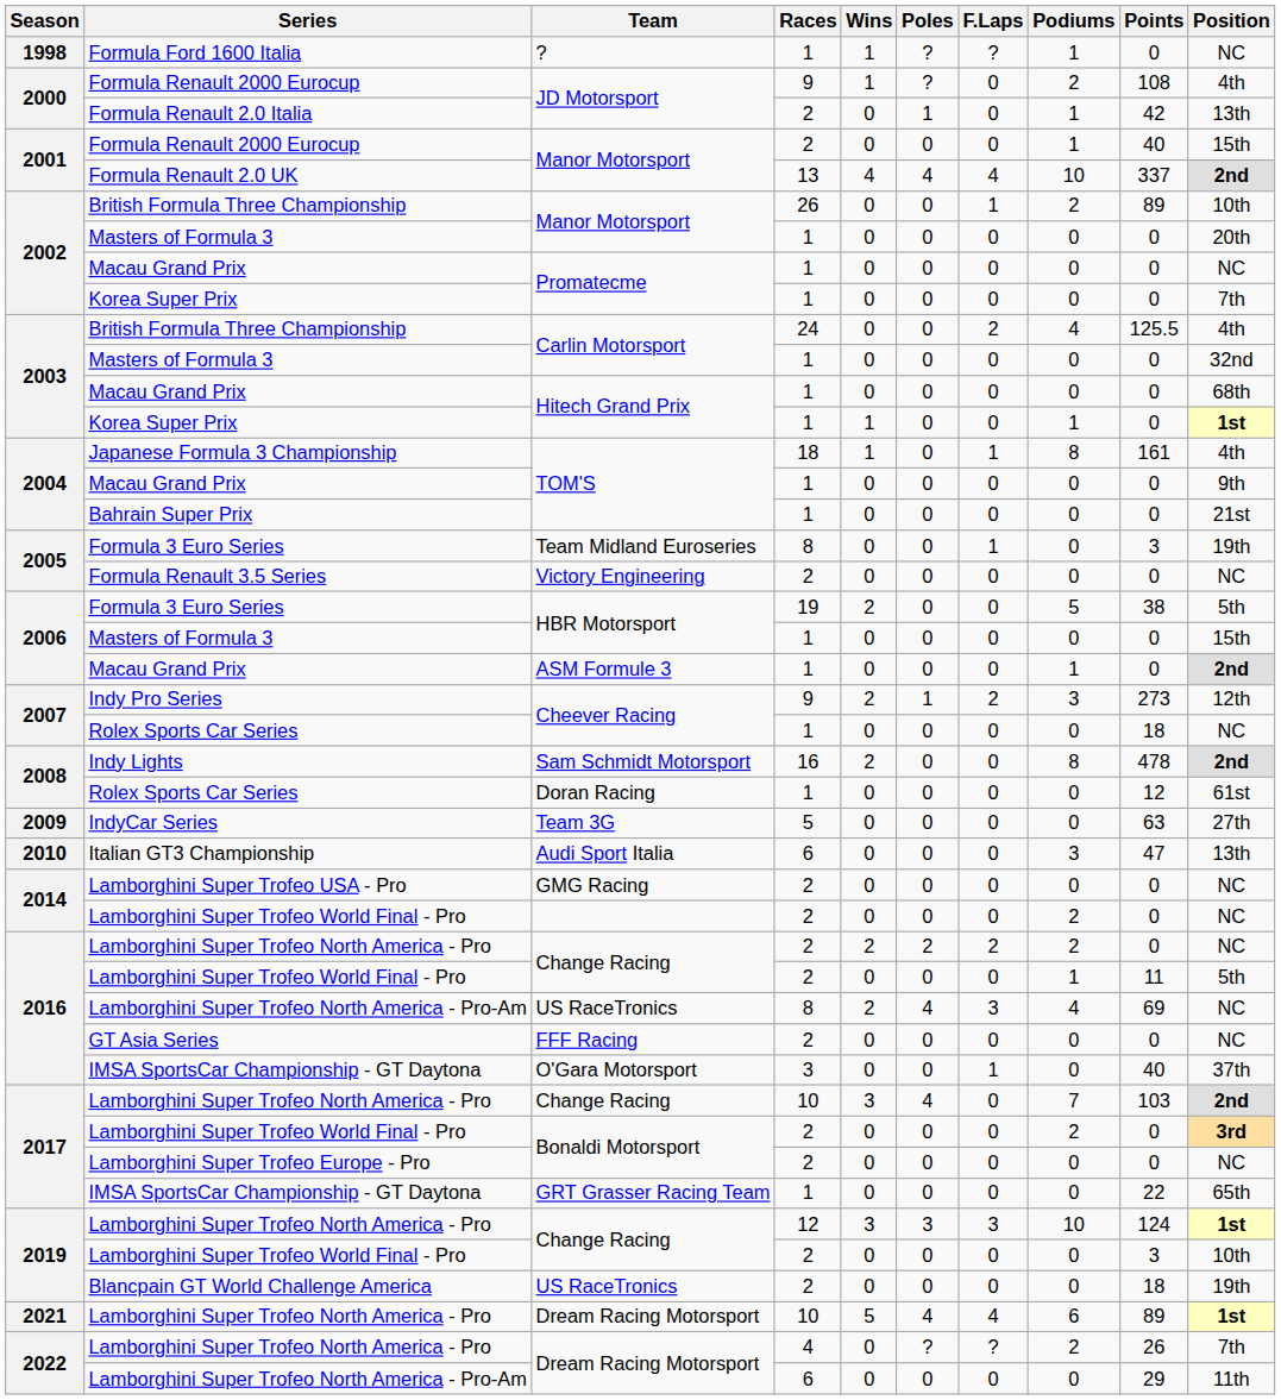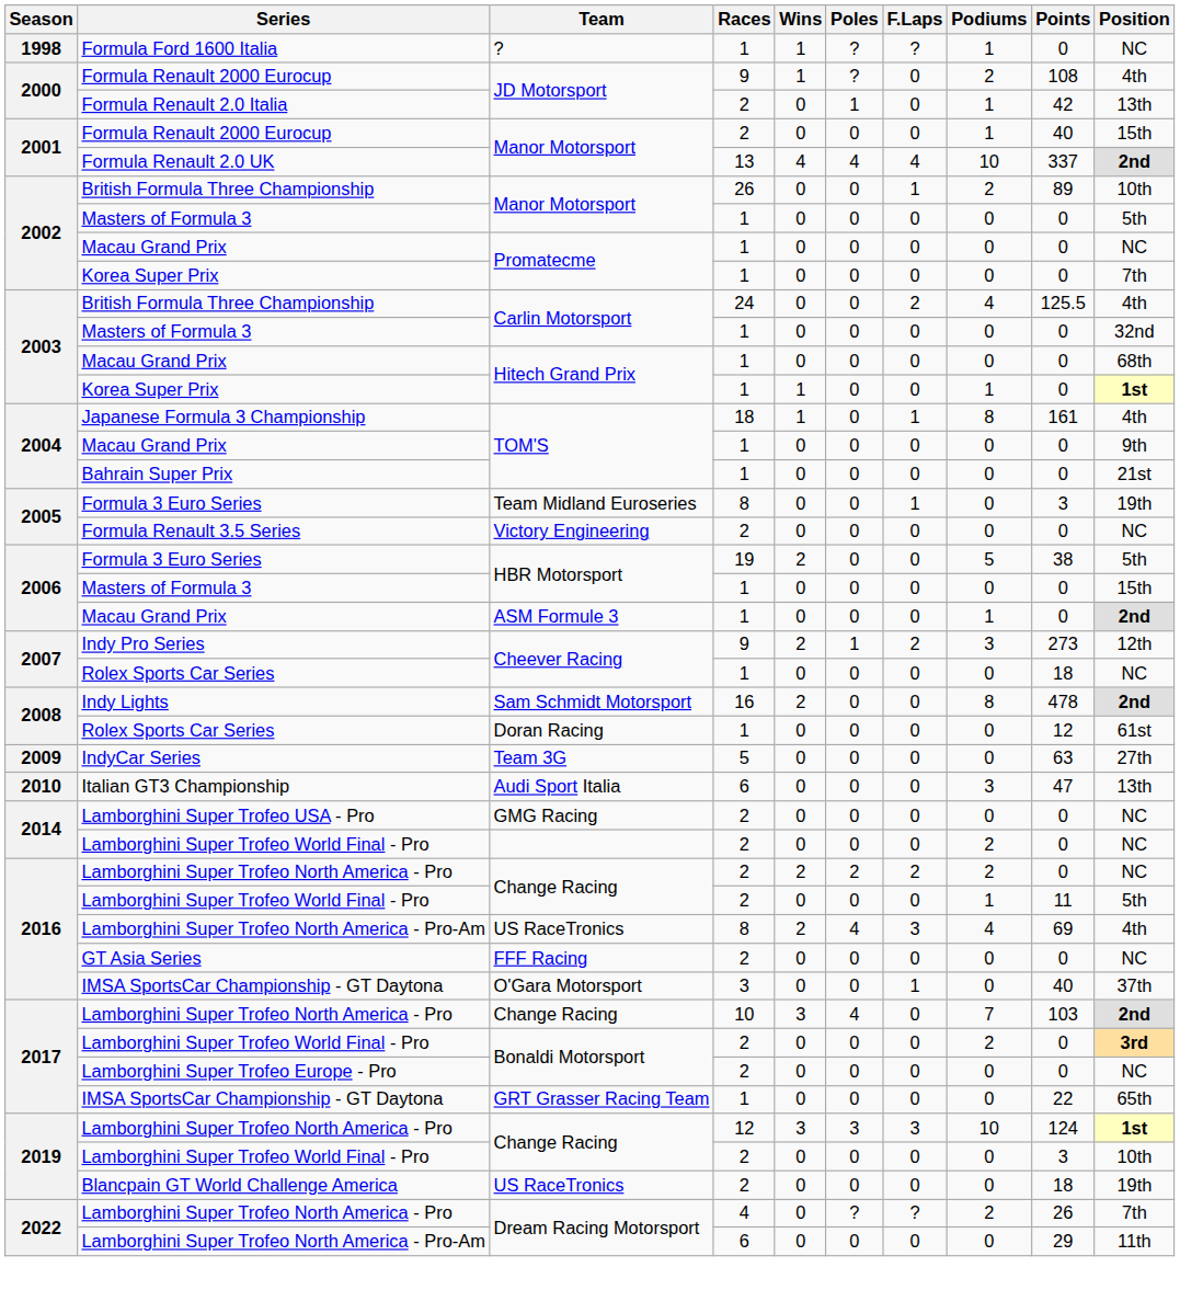 <table class="wikitable" style="font-size: 90%; text-align:center">
 <tr>
 <th>Season</th>
 <th>Series</th>
 <th>Team</th>
 <th>Races</th>
 <th>Wins</th>
 <th>Poles</th>
 <th>F.Laps</th>
 <th>Podiums</th>
 <th>Points</th>
 <th>Position</th>
 </tr>
 <tr>
 <th>1998</th>
 <td align=left><a href='#'>Formula Ford 1600 Italia</a></td>
 <td align=left>?</td>
 <td>1</td>
 <td>1</td>
 <td>?</td>
 <td>?</td>
 <td>1</td>
 <td>0</td>
 <td>NC</td>
 </tr>
 <tr>
 <th rowspan=2>2000</th>
 <td align=left><a href='#'>Formula Renault 2000 Eurocup</a></td>
 <td rowspan=2 align=left><a href='#'>JD Motorsport</a></td>
 <td>9</td>
 <td>1</td>
 <td>?</td>
 <td>0</td>
 <td>2</td>
 <td>108</td>
 <td>4th</td>
 </tr>
 <tr>
 <td align=left><a href='#'>Formula Renault 2.0 Italia</a></td>
 <td>2</td>
 <td>0</td>
 <td>1</td>
 <td>0</td>
 <td>1</td>
 <td>42</td>
 <td>13th</td>
 </tr>
 <tr>
 <th rowspan=2>2001</th>
 <td align=left><a href='#'>Formula Renault 2000 Eurocup</a></td>
 <td rowspan=2 align=left><a href='#'>Manor Motorsport</a></td>
 <td>2</td>
 <td>0</td>
 <td>0</td>
 <td>0</td>
 <td>1</td>
 <td>40</td>
 <td>15th</td>
 </tr>
 <tr>
 <td align=left><a href='#'>Formula Renault 2.0 UK</a></td>
 <td>13</td>
 <td>4</td>
 <td>4</td>
 <td>4</td>
 <td>10</td>
 <td>337</td>
 <td style="background:#DFDFDF;"><strong>2nd</strong></td>
 </tr>
 <tr>
 <th rowspan=4>2002</th>
 <td align=left><a href='#'>British Formula Three Championship</a></td>
 <td rowspan=2 align=left><a href='#'>Manor Motorsport</a></td>
 <td>26</td>
 <td>0</td>
 <td>0</td>
 <td>1</td>
 <td>2</td>
 <td>89</td>
 <td>10th</td>
 </tr>
 <tr>
 <td align=left><a href='#'>Masters of Formula 3</a></td>
 <td>1</td>
 <td>0</td>
 <td>0</td>
 <td>0</td>
 <td>0</td>
 <td>0</td>
-<td>20th</td>
+<td>5th</td>
 </tr>
 <tr>
 <td align=left><a href='#'>Macau Grand Prix</a></td>
 <td rowspan=2 align=left><a href='#'>Promatecme</a></td>
 <td>1</td>
 <td>0</td>
 <td>0</td>
 <td>0</td>
 <td>0</td>
 <td>0</td>
 <td>NC</td>
 </tr>
 <tr>
 <td align=left><a href='#'>Korea Super Prix</a></td>
 <td>1</td>
 <td>0</td>
 <td>0</td>
 <td>0</td>
 <td>0</td>
 <td>0</td>
 <td>7th</td>
 </tr>
 <tr>
 <th rowspan=4>2003</th>
 <td align=left><a href='#'>British Formula Three Championship</a></td>
 <td rowspan=2 align=left><a href='#'>Carlin Motorsport</a></td>
 <td>24</td>
 <td>0</td>
 <td>0</td>
 <td>2</td>
 <td>4</td>
 <td>125.5</td>
 <td>4th</td>
 </tr>
 <tr>
 <td align=left><a href='#'>Masters of Formula 3</a></td>
 <td>1</td>
 <td>0</td>
 <td>0</td>
 <td>0</td>
 <td>0</td>
 <td>0</td>
 <td>32nd</td>
 </tr>
 <tr>
 <td align=left><a href='#'>Macau Grand Prix</a></td>
 <td rowspan=2 align=left><a href='#'>Hitech Grand Prix</a></td>
 <td>1</td>
 <td>0</td>
 <td>0</td>
 <td>0</td>
 <td>0</td>
 <td>0</td>
 <td>68th</td>
 </tr>
 <tr>
 <td align=left><a href='#'>Korea Super Prix</a></td>
 <td>1</td>
 <td>1</td>
 <td>0</td>
 <td>0</td>
 <td>1</td>
 <td>0</td>
 <td style="background:#FFFFBF;"><strong>1st</strong></td>
 </tr>
 <tr>
 <th rowspan=3>2004</th>
 <td align=left><a href='#'>Japanese Formula 3 Championship</a></td>
 <td rowspan=3 align=left><a href='#'>TOM'S</a></td>
 <td>18</td>
 <td>1</td>
 <td>0</td>
 <td>1</td>
 <td>8</td>
 <td>161</td>
 <td>4th</td>
 </tr>
 <tr>
 <td align=left><a href='#'>Macau Grand Prix</a></td>
 <td>1</td>
 <td>0</td>
 <td>0</td>
 <td>0</td>
 <td>0</td>
 <td>0</td>
 <td>9th</td>
 </tr>
 <tr>
 <td align=left><a href='#'>Bahrain Super Prix</a></td>
 <td>1</td>
 <td>0</td>
 <td>0</td>
 <td>0</td>
 <td>0</td>
 <td>0</td>
 <td>21st</td>
 </tr>
 <tr>
 <th rowspan=2>2005</th>
 <td align=left><a href='#'>Formula 3 Euro Series</a></td>
 <td align=left>Team Midland Euroseries</td>
 <td>8</td>
 <td>0</td>
 <td>0</td>
 <td>1</td>
 <td>0</td>
 <td>3</td>
 <td>19th</td>
 </tr>
 <tr>
 <td align=left><a href='#'>Formula Renault 3.5 Series</a></td>
 <td align=left><a href='#'>Victory Engineering</a></td>
 <td>2</td>
 <td>0</td>
 <td>0</td>
 <td>0</td>
 <td>0</td>
 <td>0</td>
 <td>NC</td>
 </tr>
 <tr>
 <th rowspan=3>2006</th>
 <td align=left><a href='#'>Formula 3 Euro Series</a></td>
 <td rowspan=2 align=left>HBR Motorsport</td>
 <td>19</td>
 <td>2</td>
 <td>0</td>
 <td>0</td>
 <td>5</td>
 <td>38</td>
 <td>5th</td>
 </tr>
 <tr>
 <td align=left><a href='#'>Masters of Formula 3</a></td>
 <td>1</td>
 <td>0</td>
 <td>0</td>
 <td>0</td>
 <td>0</td>
 <td>0</td>
 <td>15th</td>
 </tr>
 <tr>
 <td align=left><a href='#'>Macau Grand Prix</a></td>
 <td align=left><a href='#'>ASM Formule 3</a></td>
 <td>1</td>
 <td>0</td>
 <td>0</td>
 <td>0</td>
 <td>1</td>
 <td>0</td>
 <td style="background:#DFDFDF;"><strong>2nd</strong></td>
 </tr>
 <tr>
 <th rowspan=2>2007</th>
 <td align=left><a href='#'>Indy Pro Series</a></td>
 <td rowspan=2 align=left><a href='#'>Cheever Racing</a></td>
 <td>9</td>
 <td>2</td>
 <td>1</td>
 <td>2</td>
 <td>3</td>
 <td>273</td>
 <td>12th</td>
 </tr>
 <tr>
 <td align=left><a href='#'>Rolex Sports Car Series</a></td>
 <td>1</td>
 <td>0</td>
 <td>0</td>
 <td>0</td>
 <td>0</td>
 <td>18</td>
 <td>NC</td>
 </tr>
 <tr>
 <th rowspan=2>2008</th>
 <td align=left><a href='#'>Indy Lights</a></td>
 <td align=left><a href='#'>Sam Schmidt Motorsport</a></td>
 <td>16</td>
 <td>2</td>
 <td>0</td>
 <td>0</td>
 <td>8</td>
 <td>478</td>
 <td style="background:#DFDFDF;"><strong>2nd</strong></td>
 </tr>
 <tr>
 <td align=left><a href='#'>Rolex Sports Car Series</a></td>
 <td align=left>Doran Racing</td>
 <td>1</td>
 <td>0</td>
 <td>0</td>
 <td>0</td>
 <td>0</td>
 <td>12</td>
 <td>61st</td>
 </tr>
 <tr>
 <th>2009</th>
 <td align=left><a href='#'>IndyCar Series</a></td>
 <td align=left><a href='#'>Team 3G</a></td>
 <td>5</td>
 <td>0</td>
 <td>0</td>
 <td>0</td>
 <td>0</td>
 <td>63</td>
 <td>27th</td>
 </tr>
 <tr>
 <th>2010</th>
 <td align=left>Italian GT3 Championship</td>
 <td align=left><a href='#'>Audi Sport</a> Italia</td>
 <td>6</td>
 <td>0</td>
 <td>0</td>
 <td>0</td>
 <td>3</td>
 <td>47</td>
 <td>13th</td>
 </tr>
 <tr>
 <th rowspan=2>2014</th>
 <td align=left><a href='#'>Lamborghini Super Trofeo USA</a> - Pro</td>
 <td align=left>GMG Racing</td>
 <td>2</td>
 <td>0</td>
 <td>0</td>
 <td>0</td>
 <td>0</td>
 <td>0</td>
 <td>NC</td>
 </tr>
 <tr>
 <td align=left><a href='#'>Lamborghini Super Trofeo World Final</a> - Pro</td>
 <td align=left></td>
 <td>2</td>
 <td>0</td>
 <td>0</td>
 <td>0</td>
 <td>2</td>
 <td>0</td>
 <td>NC</td>
 </tr>
 <tr>
 <th rowspan=5>2016</th>
 <td align=left><a href='#'>Lamborghini Super Trofeo North America</a> - Pro</td>
 <td rowspan=2 align=left>Change Racing</td>
 <td>2</td>
 <td>2</td>
 <td>2</td>
 <td>2</td>
 <td>2</td>
 <td>0</td>
 <td>NC</td>
 </tr>
 <tr>
 <td align=left><a href='#'>Lamborghini Super Trofeo World Final</a> - Pro</td>
 <td>2</td>
 <td>0</td>
 <td>0</td>
 <td>0</td>
 <td>1</td>
 <td>11</td>
 <td>5th</td>
 </tr>
 <tr>
 <td align=left><a href='#'>Lamborghini Super Trofeo North America</a> - Pro-Am</td>
 <td align=left>US RaceTronics</td>
 <td>8</td>
 <td>2</td>
 <td>4</td>
 <td>3</td>
 <td>4</td>
 <td>69</td>
-<td>NC</td>
+<td>4th</td>
 </tr>
 <tr>
 <td align=left><a href='#'>GT Asia Series</a></td>
 <td align=left><a href='#'>FFF Racing</a></td>
 <td>2</td>
 <td>0</td>
 <td>0</td>
 <td>0</td>
 <td>0</td>
 <td>0</td>
 <td>NC</td>
 </tr>
 <tr>
 <td align=left><a href='#'>IMSA SportsCar Championship</a> - GT Daytona</td>
 <td align=left>O'Gara Motorsport</td>
 <td>3</td>
 <td>0</td>
 <td>0</td>
 <td>1</td>
 <td>0</td>
 <td>40</td>
 <td>37th</td>
 </tr>
 <tr>
 <th rowspan=4>2017</th>
 <td align=left><a href='#'>Lamborghini Super Trofeo North America</a> - Pro</td>
 <td align=left>Change Racing</td>
 <td>10</td>
 <td>3</td>
 <td>4</td>
 <td>0</td>
 <td>7</td>
 <td>103</td>
 <td style="background:#DFDFDF;"><strong>2nd</strong></td>
 </tr>
 <tr>
 <td align=left><a href='#'>Lamborghini Super Trofeo World Final</a> - Pro</td>
 <td rowspan=2 align=left>Bonaldi Motorsport</td>
 <td>2</td>
 <td>0</td>
 <td>0</td>
 <td>0</td>
 <td>2</td>
 <td>0</td>
 <td style="background:#FFDF9F;"><strong>3rd</strong></td>
 </tr>
 <tr>
 <td align=left><a href='#'>Lamborghini Super Trofeo Europe</a> - Pro</td>
 <td>2</td>
 <td>0</td>
 <td>0</td>
 <td>0</td>
 <td>0</td>
 <td>0</td>
 <td>NC</td>
 </tr>
 <tr>
 <td align=left><a href='#'>IMSA SportsCar Championship</a> - GT Daytona</td>
 <td align=left><a href='#'>GRT Grasser Racing Team</a></td>
 <td>1</td>
 <td>0</td>
 <td>0</td>
 <td>0</td>
 <td>0</td>
 <td>22</td>
 <td>65th</td>
 </tr>
 <tr>
 <th rowspan=3>2019</th>
 <td align=left><a href='#'>Lamborghini Super Trofeo North America</a> - Pro</td>
 <td rowspan=2 align=left>Change Racing</td>
 <td>12</td>
 <td>3</td>
 <td>3</td>
 <td>3</td>
 <td>10</td>
 <td>124</td>
 <td style="background:#FFFFBF;"><strong>1st</strong></td>
 </tr>
 <tr>
 <td align=left><a href='#'>Lamborghini Super Trofeo World Final</a> - Pro</td>
 <td>2</td>
 <td>0</td>
 <td>0</td>
 <td>0</td>
 <td>0</td>
 <td>3</td>
 <td>10th</td>
 </tr>
 <tr>
 <td align=left><a href='#'>Blancpain GT World Challenge America</a></td>
 <td align=left><a href='#'>US RaceTronics</a></td>
 <td>2</td>
 <td>0</td>
 <td>0</td>
 <td>0</td>
 <td>0</td>
 <td>18</td>
 <td>19th</td>
 </tr>
 <tr>
-<th>2021</th>
-<td align=left><a href='#'>Lamborghini Super Trofeo North America</a> - Pro</td>
-<td align=left>Dream Racing Motorsport</td>
-<td>10</td>
-<td>5</td>
-<td>4</td>
-<td>4</td>
-<td>6</td>
-<td>89</td>
-<td style="background:#FFFFBF;"><strong>1st</strong></td>
-</tr>
-<tr>
 <th rowspan="2">2022</th>
 <td align=left><a href='#'>Lamborghini Super Trofeo North America</a> - Pro</td>
 <td rowspan="2" align=left>Dream Racing Motorsport</td>
 <td>4</td>
 <td>0</td>
 <td>?</td>
 <td>?</td>
 <td>2</td>
 <td>26</td>
 <td>7th</td>
 </tr>
 <tr>
 <td align=left><a href='#'>Lamborghini Super Trofeo North America</a> - Pro-Am</td>
 <td>6</td>
 <td>0</td>
 <td>0</td>
 <td>0</td>
 <td>0</td>
 <td>29</td>
 <td>11th</td>
 </tr>
 </table>
